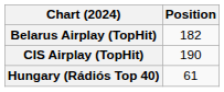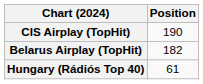 <table class="wikitable sortable plainrowheaders" style="text-align:center;">
 <tr>
 <th scope="col">Chart (2024)</th>
 <th scope="col">Position</th>
 </tr>
 <tr>
+<th scope="row">CIS Airplay (TopHit)</th>
+<td>190</td>
+</tr>
+<tr>
 <th scope="row">Belarus Airplay (TopHit)</th>
 <td>182</td>
-</tr>
-<tr>
-<th scope="row">CIS Airplay (TopHit)</th>
-<td>190</td>
 </tr>
 <tr>
 <th scope="row">Hungary (Rádiós Top 40)</th>
 <td>61</td>
 </tr>
 </table>
